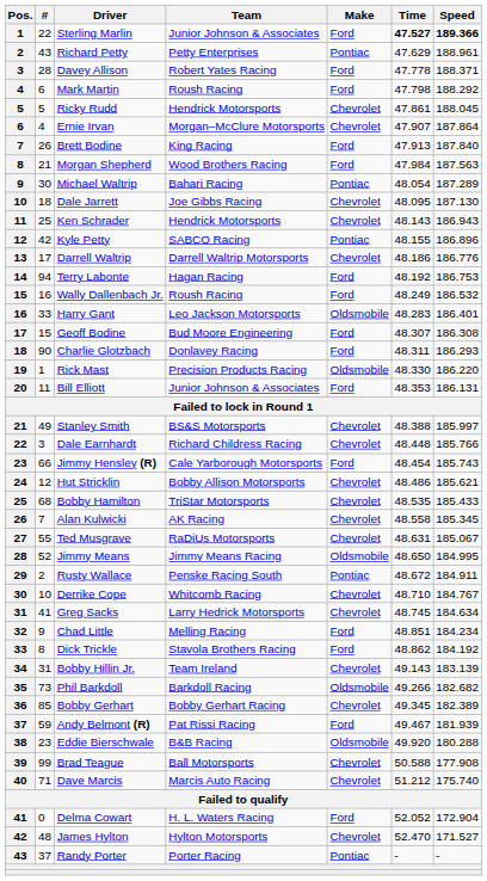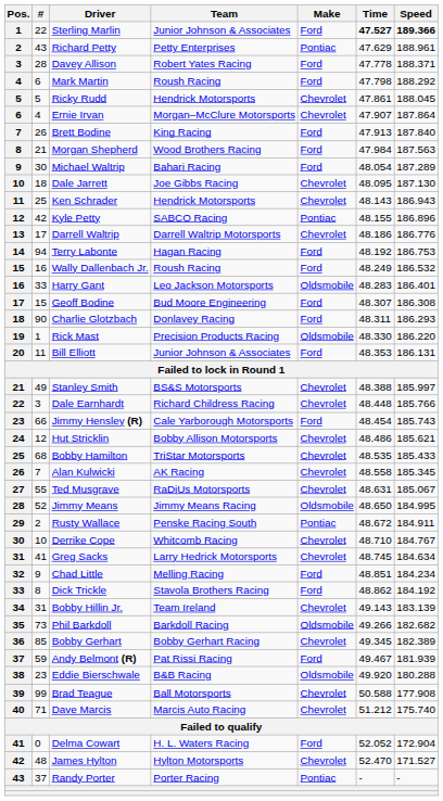 <table class="wikitable" style="font-size:95%">
 <tr>
 <th>Pos.</th>
 <th>#</th>
 <th>Driver</th>
 <th>Team</th>
 <th>Make</th>
 <th>Time</th>
 <th>Speed</th>
 </tr>
 <tr>
 <th>1</th>
 <td>22</td>
 <td><a href='#'>Sterling Marlin</a></td>
 <td><a href='#'>Junior Johnson & Associates</a></td>
 <td><a href='#'>Ford</a></td>
 <td><strong>47.527</strong></td>
 <td><strong>189.366</strong></td>
 </tr>
 <tr>
 <th>2</th>
 <td>43</td>
 <td><a href='#'>Richard Petty</a></td>
 <td><a href='#'>Petty Enterprises</a></td>
 <td><a href='#'>Pontiac</a></td>
 <td>47.629</td>
 <td>188.961</td>
 </tr>
 <tr>
 <th>3</th>
 <td>28</td>
 <td><a href='#'>Davey Allison</a></td>
 <td><a href='#'>Robert Yates Racing</a></td>
 <td><a href='#'>Ford</a></td>
 <td>47.778</td>
 <td>188.371</td>
 </tr>
 <tr>
 <th>4</th>
 <td>6</td>
 <td><a href='#'>Mark Martin</a></td>
 <td><a href='#'>Roush Racing</a></td>
 <td><a href='#'>Ford</a></td>
 <td>47.798</td>
 <td>188.292</td>
 </tr>
 <tr>
 <th>5</th>
 <td>5</td>
 <td><a href='#'>Ricky Rudd</a></td>
 <td><a href='#'>Hendrick Motorsports</a></td>
 <td><a href='#'>Chevrolet</a></td>
 <td>47.861</td>
 <td>188.045</td>
 </tr>
 <tr>
 <th>6</th>
 <td>4</td>
 <td><a href='#'>Ernie Irvan</a></td>
 <td><a href='#'>Morgan–McClure Motorsports</a></td>
 <td><a href='#'>Chevrolet</a></td>
 <td>47.907</td>
 <td>187.864</td>
 </tr>
 <tr>
 <th>7</th>
 <td>26</td>
 <td><a href='#'>Brett Bodine</a></td>
 <td><a href='#'>King Racing</a></td>
 <td><a href='#'>Ford</a></td>
 <td>47.913</td>
 <td>187.840</td>
 </tr>
 <tr>
 <th>8</th>
 <td>21</td>
 <td><a href='#'>Morgan Shepherd</a></td>
 <td><a href='#'>Wood Brothers Racing</a></td>
 <td><a href='#'>Ford</a></td>
 <td>47.984</td>
 <td>187.563</td>
 </tr>
 <tr>
 <th>9</th>
 <td>30</td>
 <td><a href='#'>Michael Waltrip</a></td>
 <td><a href='#'>Bahari Racing</a></td>
-<td><a href='#'>Pontiac</a></td>
+<td><a href='#'>Ford</a></td>
 <td>48.054</td>
 <td>187.289</td>
 </tr>
 <tr>
 <th>10</th>
 <td>18</td>
 <td><a href='#'>Dale Jarrett</a></td>
 <td><a href='#'>Joe Gibbs Racing</a></td>
 <td><a href='#'>Chevrolet</a></td>
 <td>48.095</td>
 <td>187.130</td>
 </tr>
 <tr>
 <th>11</th>
 <td>25</td>
 <td><a href='#'>Ken Schrader</a></td>
 <td><a href='#'>Hendrick Motorsports</a></td>
 <td><a href='#'>Chevrolet</a></td>
 <td>48.143</td>
 <td>186.943</td>
 </tr>
 <tr>
 <th>12</th>
 <td>42</td>
 <td><a href='#'>Kyle Petty</a></td>
 <td><a href='#'>SABCO Racing</a></td>
 <td><a href='#'>Pontiac</a></td>
 <td>48.155</td>
 <td>186.896</td>
 </tr>
 <tr>
 <th>13</th>
 <td>17</td>
 <td><a href='#'>Darrell Waltrip</a></td>
 <td><a href='#'>Darrell Waltrip Motorsports</a></td>
 <td><a href='#'>Chevrolet</a></td>
 <td>48.186</td>
 <td>186.776</td>
 </tr>
 <tr>
 <th>14</th>
 <td>94</td>
 <td><a href='#'>Terry Labonte</a></td>
 <td><a href='#'>Hagan Racing</a></td>
 <td><a href='#'>Ford</a></td>
 <td>48.192</td>
 <td>186.753</td>
 </tr>
 <tr>
 <th>15</th>
 <td>16</td>
 <td><a href='#'>Wally Dallenbach Jr.</a></td>
 <td><a href='#'>Roush Racing</a></td>
 <td><a href='#'>Ford</a></td>
 <td>48.249</td>
 <td>186.532</td>
 </tr>
 <tr>
 <th>16</th>
 <td>33</td>
 <td><a href='#'>Harry Gant</a></td>
 <td><a href='#'>Leo Jackson Motorsports</a></td>
 <td><a href='#'>Oldsmobile</a></td>
 <td>48.283</td>
 <td>186.401</td>
 </tr>
 <tr>
 <th>17</th>
 <td>15</td>
 <td><a href='#'>Geoff Bodine</a></td>
 <td><a href='#'>Bud Moore Engineering</a></td>
 <td><a href='#'>Ford</a></td>
 <td>48.307</td>
 <td>186.308</td>
 </tr>
 <tr>
 <th>18</th>
 <td>90</td>
 <td><a href='#'>Charlie Glotzbach</a></td>
 <td><a href='#'>Donlavey Racing</a></td>
 <td><a href='#'>Ford</a></td>
 <td>48.311</td>
 <td>186.293</td>
 </tr>
 <tr>
 <th>19</th>
 <td>1</td>
 <td><a href='#'>Rick Mast</a></td>
 <td><a href='#'>Precision Products Racing</a></td>
 <td><a href='#'>Oldsmobile</a></td>
 <td>48.330</td>
 <td>186.220</td>
 </tr>
 <tr>
 <th>20</th>
 <td>11</td>
 <td><a href='#'>Bill Elliott</a></td>
 <td><a href='#'>Junior Johnson & Associates</a></td>
 <td><a href='#'>Ford</a></td>
 <td>48.353</td>
 <td>186.131</td>
 </tr>
 <tr>
 <th colspan="7">Failed to lock in Round 1</th>
 </tr>
 <tr>
 <th>21</th>
 <td>49</td>
 <td><a href='#'>Stanley Smith</a></td>
 <td><a href='#'>BS&S Motorsports</a></td>
 <td><a href='#'>Chevrolet</a></td>
 <td>48.388</td>
 <td>185.997</td>
 </tr>
 <tr>
 <th>22</th>
 <td>3</td>
 <td><a href='#'>Dale Earnhardt</a></td>
 <td><a href='#'>Richard Childress Racing</a></td>
 <td><a href='#'>Chevrolet</a></td>
 <td>48.448</td>
 <td>185.766</td>
 </tr>
 <tr>
 <th>23</th>
 <td>66</td>
 <td><a href='#'>Jimmy Hensley</a> <strong>(R)</strong></td>
 <td><a href='#'>Cale Yarborough Motorsports</a></td>
 <td><a href='#'>Ford</a></td>
 <td>48.454</td>
 <td>185.743</td>
 </tr>
 <tr>
 <th>24</th>
 <td>12</td>
 <td><a href='#'>Hut Stricklin</a></td>
 <td><a href='#'>Bobby Allison Motorsports</a></td>
 <td><a href='#'>Chevrolet</a></td>
 <td>48.486</td>
 <td>185.621</td>
 </tr>
 <tr>
 <th>25</th>
 <td>68</td>
 <td><a href='#'>Bobby Hamilton</a></td>
 <td><a href='#'>TriStar Motorsports</a></td>
 <td><a href='#'>Chevrolet</a></td>
 <td>48.535</td>
 <td>185.433</td>
 </tr>
 <tr>
 <th>26</th>
 <td>7</td>
 <td><a href='#'>Alan Kulwicki</a></td>
 <td><a href='#'>AK Racing</a></td>
 <td><a href='#'>Chevrolet</a></td>
 <td>48.558</td>
 <td>185.345</td>
 </tr>
 <tr>
 <th>27</th>
 <td>55</td>
 <td><a href='#'>Ted Musgrave</a></td>
 <td><a href='#'>RaDiUs Motorsports</a></td>
 <td><a href='#'>Chevrolet</a></td>
 <td>48.631</td>
 <td>185.067</td>
 </tr>
 <tr>
 <th>28</th>
 <td>52</td>
 <td><a href='#'>Jimmy Means</a></td>
 <td><a href='#'>Jimmy Means Racing</a></td>
 <td><a href='#'>Oldsmobile</a></td>
 <td>48.650</td>
 <td>184.995</td>
 </tr>
 <tr>
 <th>29</th>
 <td>2</td>
 <td><a href='#'>Rusty Wallace</a></td>
 <td><a href='#'>Penske Racing South</a></td>
 <td><a href='#'>Pontiac</a></td>
 <td>48.672</td>
 <td>184.911</td>
 </tr>
 <tr>
 <th>30</th>
 <td>10</td>
 <td><a href='#'>Derrike Cope</a></td>
 <td><a href='#'>Whitcomb Racing</a></td>
 <td><a href='#'>Chevrolet</a></td>
 <td>48.710</td>
 <td>184.767</td>
 </tr>
 <tr>
 <th>31</th>
 <td>41</td>
 <td><a href='#'>Greg Sacks</a></td>
 <td><a href='#'>Larry Hedrick Motorsports</a></td>
 <td><a href='#'>Chevrolet</a></td>
 <td>48.745</td>
 <td>184.634</td>
 </tr>
 <tr>
 <th>32</th>
 <td>9</td>
 <td><a href='#'>Chad Little</a></td>
 <td><a href='#'>Melling Racing</a></td>
 <td><a href='#'>Ford</a></td>
 <td>48.851</td>
 <td>184.234</td>
 </tr>
 <tr>
 <th>33</th>
 <td>8</td>
 <td><a href='#'>Dick Trickle</a></td>
 <td><a href='#'>Stavola Brothers Racing</a></td>
 <td><a href='#'>Ford</a></td>
 <td>48.862</td>
 <td>184.192</td>
 </tr>
 <tr>
 <th>34</th>
 <td>31</td>
 <td><a href='#'>Bobby Hillin Jr.</a></td>
 <td><a href='#'>Team Ireland</a></td>
 <td><a href='#'>Chevrolet</a></td>
 <td>49.143</td>
 <td>183.139</td>
 </tr>
 <tr>
 <th>35</th>
 <td>73</td>
 <td><a href='#'>Phil Barkdoll</a></td>
 <td><a href='#'>Barkdoll Racing</a></td>
 <td><a href='#'>Oldsmobile</a></td>
 <td>49.266</td>
 <td>182.682</td>
 </tr>
 <tr>
 <th>36</th>
 <td>85</td>
 <td><a href='#'>Bobby Gerhart</a></td>
 <td><a href='#'>Bobby Gerhart Racing</a></td>
 <td><a href='#'>Chevrolet</a></td>
 <td>49.345</td>
 <td>182.389</td>
 </tr>
 <tr>
 <th>37</th>
 <td>59</td>
 <td><a href='#'>Andy Belmont</a> <strong>(R)</strong></td>
 <td><a href='#'>Pat Rissi Racing</a></td>
 <td><a href='#'>Ford</a></td>
 <td>49.467</td>
 <td>181.939</td>
 </tr>
 <tr>
 <th>38</th>
 <td>23</td>
 <td><a href='#'>Eddie Bierschwale</a></td>
 <td><a href='#'>B&B Racing</a></td>
 <td><a href='#'>Oldsmobile</a></td>
 <td>49.920</td>
 <td>180.288</td>
 </tr>
 <tr>
 <th>39</th>
 <td>99</td>
 <td><a href='#'>Brad Teague</a></td>
 <td><a href='#'>Ball Motorsports</a></td>
 <td><a href='#'>Chevrolet</a></td>
 <td>50.588</td>
 <td>177.908</td>
 </tr>
 <tr>
 <th>40</th>
 <td>71</td>
 <td><a href='#'>Dave Marcis</a></td>
 <td><a href='#'>Marcis Auto Racing</a></td>
 <td><a href='#'>Chevrolet</a></td>
 <td>51.212</td>
 <td>175.740</td>
 </tr>
 <tr>
 <th colspan="7">Failed to qualify</th>
 </tr>
 <tr>
 <th>41</th>
 <td>0</td>
 <td><a href='#'>Delma Cowart</a></td>
 <td><a href='#'>H. L. Waters Racing</a></td>
 <td><a href='#'>Ford</a></td>
 <td>52.052</td>
 <td>172.904</td>
 </tr>
 <tr>
 <th>42</th>
 <td>48</td>
 <td><a href='#'>James Hylton</a></td>
 <td><a href='#'>Hylton Motorsports</a></td>
 <td><a href='#'>Chevrolet</a></td>
 <td>52.470</td>
 <td>171.527</td>
 </tr>
 <tr>
 <th>43</th>
 <td>37</td>
 <td><a href='#'>Randy Porter</a></td>
 <td><a href='#'>Porter Racing</a></td>
 <td><a href='#'>Pontiac</a></td>
 <td>-</td>
 <td>-</td>
 </tr>
 <tr>
 <th colspan="7"></th>
 </tr>
 <tr>
 <th colspan="7"></th>
 </tr>
 </table>
